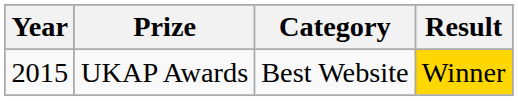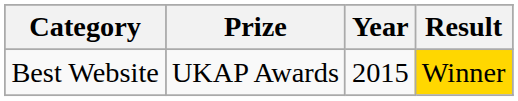 <table class="wikitable">
 <tr>
+<th>Category</th>
+<th>Prize</th>
 <th>Year</th>
-<th>Prize</th>
-<th>Category</th>
 <th>Result</th>
 </tr>
 <tr>
+<td>Best Website</td>
+<td>UKAP Awards</td>
 <td>2015</td>
-<td>UKAP Awards</td>
-<td>Best Website</td>
 <td style="background: gold;">Winner</td>
 </tr>
 </table>
